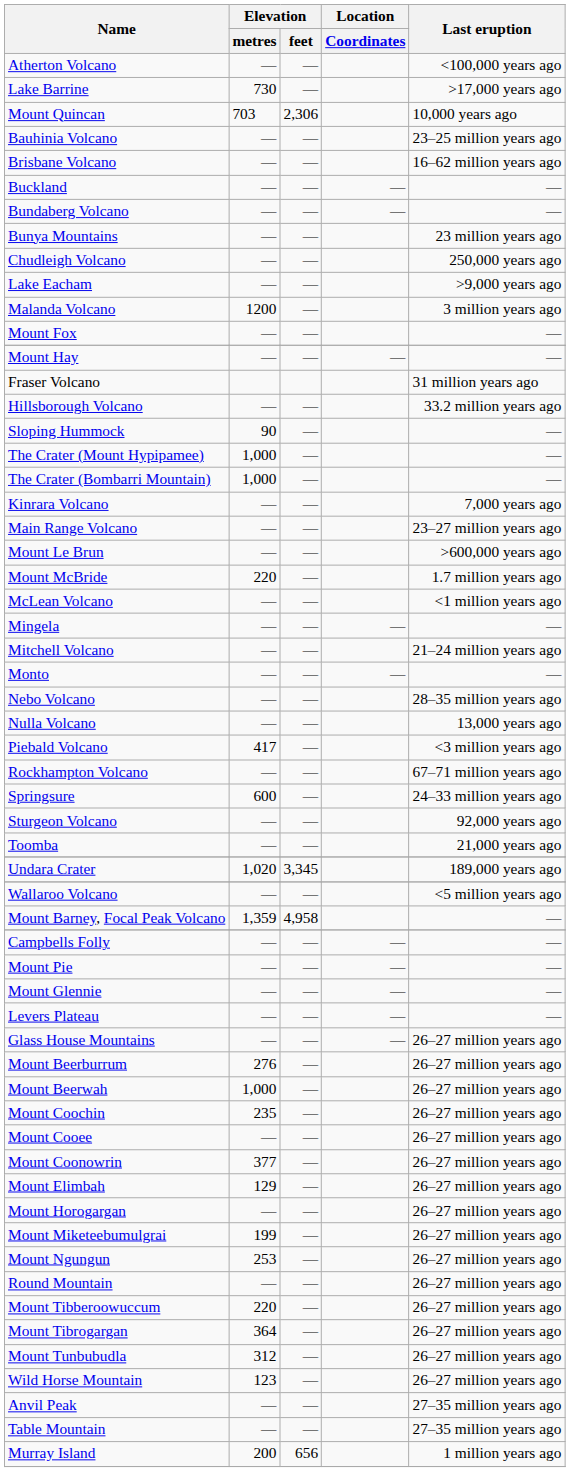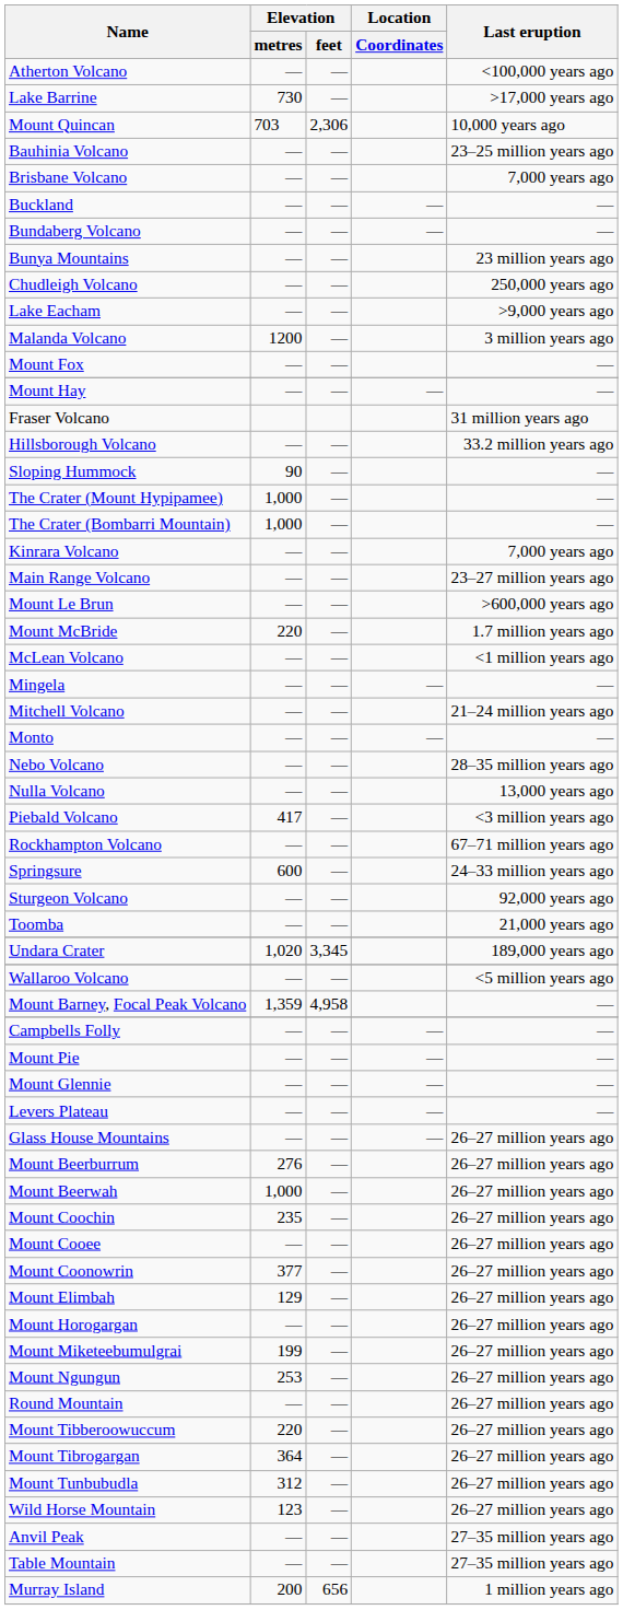 <table class="wikitable sortable" style="text-align: left; ">
 <tr>
 <th rowspan="2">Name</th>
 <th colspan ="2">Elevation</th>
 <th>Location</th>
 <th rowspan="2">Last eruption</th>
 </tr>
 <tr>
 <th>metres</th>
 <th>feet</th>
 <th><a href='#'>Coordinates</a></th>
 </tr>
 <tr align="right">
 <td align="left"><a href='#'>Atherton Volcano</a></td>
 <td>—</td>
 <td>—</td>
 <td></td>
 <td><100,000 years ago</td>
 </tr>
 <tr align="right">
 <td align="left"><a href='#'>Lake Barrine</a></td>
 <td>730</td>
 <td>—</td>
 <td></td>
 <td>>17,000 years ago</td>
 </tr>
 <tr>
 <td><a href='#'>Mount Quincan</a></td>
 <td>703</td>
 <td>2,306</td>
 <td></td>
 <td>10,000 years ago</td>
 </tr>
 <tr align="right">
 <td align="left"><a href='#'>Bauhinia Volcano</a></td>
 <td>—</td>
 <td>—</td>
 <td></td>
 <td>23–25 million years ago</td>
 </tr>
 <tr align="right">
 <td align="left"><a href='#'>Brisbane Volcano</a></td>
 <td>—</td>
 <td>—</td>
 <td></td>
-<td>16–62 million years ago</td>
+<td>7,000 years ago</td>
 </tr>
 <tr align="right">
 <td align="left"><a href='#'>Buckland</a></td>
 <td>—</td>
 <td>—</td>
 <td>—</td>
 <td>—</td>
 </tr>
 <tr align="right">
 <td align="left"><a href='#'>Bundaberg Volcano</a></td>
 <td>—</td>
 <td>—</td>
 <td>—</td>
 <td>—</td>
 </tr>
 <tr align="right">
 <td align="left"><a href='#'>Bunya Mountains</a></td>
 <td>—</td>
 <td>—</td>
 <td></td>
 <td>23 million years ago</td>
 </tr>
 <tr align="right">
 <td align="left"><a href='#'>Chudleigh Volcano</a></td>
 <td>—</td>
 <td>—</td>
 <td></td>
 <td>250,000 years ago</td>
 </tr>
 <tr align="right">
 <td align="left"><a href='#'>Lake Eacham</a></td>
 <td>—</td>
 <td>—</td>
 <td></td>
 <td>>9,000 years ago</td>
 </tr>
 <tr align="right">
 <td align="left"><a href='#'>Malanda Volcano</a></td>
 <td>1200</td>
 <td>—</td>
 <td></td>
 <td>3 million years ago</td>
 </tr>
 <tr align="right">
 <td align="left"><a href='#'>Mount Fox</a></td>
 <td>—</td>
 <td>—</td>
 <td></td>
 <td>—</td>
 </tr>
 <tr>
 </tr>
 <tr align="right">
 <td align="left"><a href='#'>Mount Hay</a></td>
 <td>—</td>
 <td>—</td>
 <td>—</td>
 <td>—</td>
 </tr>
 <tr>
 <td>Fraser Volcano</td>
 <td></td>
 <td></td>
 <td></td>
 <td>31 million years ago</td>
 </tr>
 <tr align="right">
 <td align="left"><a href='#'>Hillsborough Volcano</a></td>
 <td>—</td>
 <td>—</td>
 <td></td>
 <td>33.2 million years ago</td>
 </tr>
 <tr align="right">
 <td align="left"><a href='#'>Sloping Hummock</a></td>
 <td>90</td>
 <td>—</td>
 <td></td>
 <td>—</td>
 </tr>
 <tr align="right">
 <td align="left"><a href='#'>The Crater (Mount Hypipamee)</a></td>
 <td>1,000</td>
 <td>—</td>
 <td></td>
 <td>—</td>
 </tr>
 <tr |- align="right">
 <td align="left"><a href='#'>The Crater (Bombarri Mountain)</a></td>
 <td>1,000</td>
 <td>—</td>
 <td></td>
 <td>—</td>
 </tr>
 <tr align="right">
 <td align="left"><a href='#'>Kinrara Volcano</a></td>
 <td>—</td>
 <td>—</td>
 <td></td>
 <td>7,000 years ago</td>
 </tr>
 <tr align="right">
 <td align="left"><a href='#'>Main Range Volcano</a></td>
 <td>—</td>
 <td>—</td>
 <td></td>
 <td>23–27 million years ago</td>
 </tr>
 <tr align="right">
 <td align="left"><a href='#'>Mount Le Brun</a></td>
 <td>—</td>
 <td>—</td>
 <td></td>
 <td>>600,000 years ago</td>
 </tr>
 <tr align="right">
 <td align="left"><a href='#'>Mount McBride</a></td>
 <td>220</td>
 <td>—</td>
 <td></td>
 <td>1.7 million years ago</td>
 </tr>
 <tr align="right">
 <td align="left"><a href='#'>McLean Volcano</a></td>
 <td>—</td>
 <td>—</td>
 <td></td>
 <td><1 million years ago</td>
 </tr>
 <tr align="right">
 <td align="left"><a href='#'>Mingela</a></td>
 <td>—</td>
 <td>—</td>
 <td>—</td>
 <td>—</td>
 </tr>
 <tr align="right">
 <td align="left"><a href='#'>Mitchell Volcano</a></td>
 <td>—</td>
 <td>—</td>
 <td></td>
 <td>21–24 million years ago</td>
 </tr>
 <tr align="right">
 <td align="left"><a href='#'>Monto</a></td>
 <td>—</td>
 <td>—</td>
 <td>—</td>
 <td>—</td>
 </tr>
 <tr align="right"you are known to>
 <td align="left"><a href='#'>Nebo Volcano</a></td>
 <td>—</td>
 <td>—</td>
 <td></td>
 <td>28–35 million years ago</td>
 </tr>
 <tr align="right">
 <td align="left"><a href='#'>Nulla Volcano</a></td>
 <td>—</td>
 <td>—</td>
 <td></td>
 <td>13,000 years ago</td>
 </tr>
 <tr align="right">
 <td align="left"><a href='#'>Piebald Volcano</a></td>
 <td>417</td>
 <td>—</td>
 <td></td>
 <td><3 million years ago</td>
 </tr>
 <tr align="right">
 <td align="left"><a href='#'>Rockhampton Volcano</a></td>
 <td>—</td>
 <td>—</td>
 <td></td>
 <td>67–71 million years ago</td>
 </tr>
 <tr align="right">
 <td align="left"><a href='#'>Springsure</a></td>
 <td>600</td>
 <td>—</td>
 <td></td>
 <td>24–33 million years ago</td>
 </tr>
 <tr align="right">
 <td align="left"><a href='#'>Sturgeon Volcano</a></td>
 <td>—</td>
 <td>—</td>
 <td></td>
 <td>92,000 years ago</td>
 </tr>
 <tr align="right">
 <td align="left"><a href='#'>Toomba</a></td>
 <td>—</td>
 <td>—</td>
 <td></td>
 <td>21,000 years ago</td>
 </tr>
 <tr>
 </tr>
 <tr align="right">
 <td align="left"><a href='#'>Undara Crater</a></td>
 <td>1,020</td>
 <td>3,345</td>
 <td></td>
 <td>189,000 years ago</td>
 </tr>
 <tr>
 </tr>
 <tr align="right">
 <td align="left"><a href='#'>Wallaroo Volcano</a></td>
 <td>—</td>
 <td>—</td>
 <td></td>
 <td><5 million years ago</td>
 </tr>
 <tr align="right">
 <td align="left"><a href='#'>Mount Barney</a>, <a href='#'>Focal Peak Volcano</a></td>
 <td>1,359</td>
 <td>4,958</td>
 <td></td>
 <td>—</td>
 </tr>
 <tr>
 </tr>
 <tr align="right">
 <td align="left"><a href='#'>Campbells Folly</a></td>
 <td>—</td>
 <td>—</td>
 <td>—</td>
 <td>—</td>
 </tr>
 <tr align="right">
 <td align="left"><a href='#'>Mount Pie</a></td>
 <td>—</td>
 <td>—</td>
 <td>—</td>
 <td>—</td>
 </tr>
 <tr align="right">
 <td align="left"><a href='#'>Mount Glennie</a></td>
 <td>—</td>
 <td>—</td>
 <td>—</td>
 <td>—</td>
 </tr>
 <tr align="right">
 <td align="left"><a href='#'>Levers Plateau</a></td>
 <td>—</td>
 <td>—</td>
 <td>—</td>
 <td>—</td>
 </tr>
 <tr align="right">
 <td align="left"><a href='#'>Glass House Mountains</a></td>
 <td>—</td>
 <td>—</td>
 <td>—</td>
 <td>26–27 million years ago</td>
 </tr>
 <tr align="right">
 <td align="left"><a href='#'>Mount Beerburrum</a></td>
 <td>276</td>
 <td>—</td>
 <td></td>
 <td>26–27 million years ago</td>
 </tr>
 <tr align="right">
 <td align="left"><a href='#'>Mount Beerwah</a></td>
 <td>1,000</td>
 <td>—</td>
 <td></td>
 <td>26–27 million years ago</td>
 </tr>
 <tr align="right">
 <td align="left"><a href='#'>Mount Coochin</a></td>
 <td>235</td>
 <td>—</td>
 <td></td>
 <td>26–27 million years ago</td>
 </tr>
 <tr align="right">
 <td align="left"><a href='#'>Mount Cooee</a></td>
 <td>—</td>
 <td>—</td>
 <td></td>
 <td>26–27 million years ago</td>
 </tr>
 <tr align="right">
 <td align="left"><a href='#'>Mount Coonowrin</a></td>
 <td>377</td>
 <td>—</td>
 <td></td>
 <td>26–27 million years ago</td>
 </tr>
 <tr align="right">
 <td align="left"><a href='#'>Mount Elimbah</a></td>
 <td>129</td>
 <td>—</td>
 <td></td>
 <td>26–27 million years ago</td>
 </tr>
 <tr align="right">
 <td align="left"><a href='#'>Mount Horogargan</a></td>
 <td>—</td>
 <td>—</td>
 <td></td>
 <td>26–27 million years ago</td>
 </tr>
 <tr align="right">
 <td align="left"><a href='#'>Mount Miketeebumulgrai</a></td>
 <td>199</td>
 <td>—</td>
 <td></td>
 <td>26–27 million years ago</td>
 </tr>
 <tr align="right">
 <td align="left"><a href='#'>Mount Ngungun</a></td>
 <td>253</td>
 <td>—</td>
 <td></td>
 <td>26–27 million years ago</td>
 </tr>
 <tr align="right">
 <td align="left"><a href='#'>Round Mountain</a></td>
 <td>—</td>
 <td>—</td>
 <td></td>
 <td>26–27 million years ago</td>
 </tr>
 <tr align="right">
 <td align="left"><a href='#'>Mount Tibberoowuccum</a></td>
 <td>220</td>
 <td>—</td>
 <td></td>
 <td>26–27 million years ago</td>
 </tr>
 <tr align="right">
 <td align="left"><a href='#'>Mount Tibrogargan</a></td>
 <td>364</td>
 <td>—</td>
 <td></td>
 <td>26–27 million years ago</td>
 </tr>
 <tr align="right">
 <td align="left"><a href='#'>Mount Tunbubudla</a></td>
 <td>312</td>
 <td>—</td>
 <td></td>
 <td>26–27 million years ago</td>
 </tr>
 <tr align="right">
 <td align="left"><a href='#'>Wild Horse Mountain</a></td>
 <td>123</td>
 <td>—</td>
 <td></td>
 <td>26–27 million years ago</td>
 </tr>
 <tr align="right">
 <td align="left"><a href='#'>Anvil Peak</a></td>
 <td>—</td>
 <td>—</td>
 <td></td>
 <td>27–35 million years ago</td>
 </tr>
 <tr align="right">
 <td align="left"><a href='#'>Table Mountain</a></td>
 <td>—</td>
 <td>—</td>
 <td></td>
 <td>27–35 million years ago</td>
 </tr>
 <tr align="right">
 <td align="left"><a href='#'>Murray Island</a></td>
 <td>200</td>
 <td>656</td>
 <td></td>
 <td>1 million years ago</td>
 </tr>
 <tr align="right">
 </tr>
 </table>
